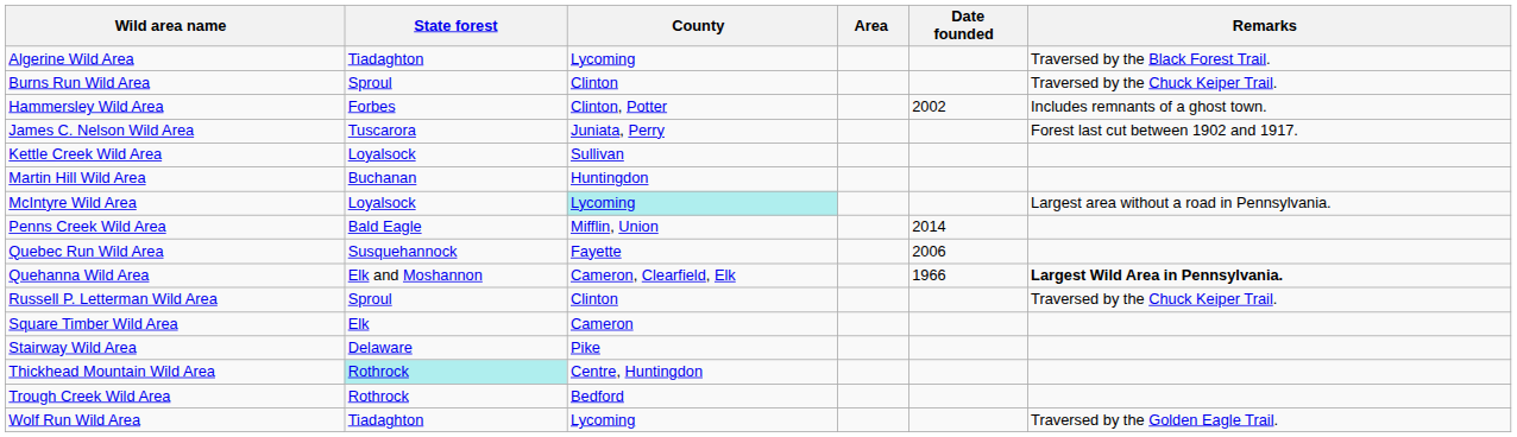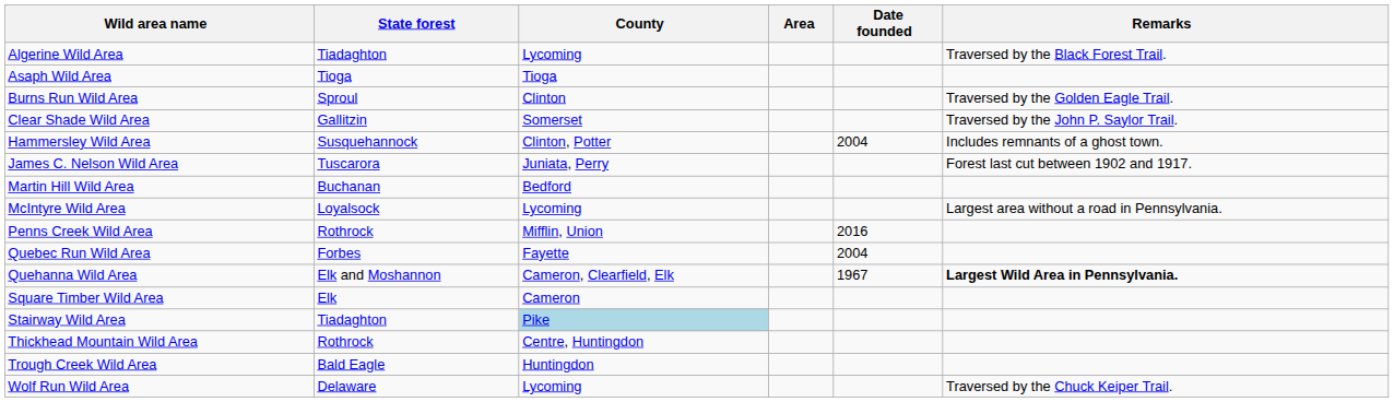 <table class="wikitable sortable" style="width:100%">
 <tr>
 <th width="*">Wild area name  </th>
 <th width="*"><a href='#'>State forest</a></th>
 <th width="*">County  </th>
 <th width="*">Area </th>
 <th width="*">Date <br>founded  <br></th>
 <th width="*" class="unsortable">Remarks  <br></th>
 </tr>
 <tr ->
 <td><a href='#'>Algerine Wild Area</a></td>
 <td><a href='#'>Tiadaghton</a></td>
 <td><a href='#'>Lycoming</a></td>
 <td></td>
 <td></td>
 <td>Traversed by the <a href='#'>Black Forest Trail</a>.</td>
 </tr>
 <tr ->
+<td><a href='#'>Asaph Wild Area</a></td>
+<td><a href='#'>Tioga</a></td>
+<td><a href='#'>Tioga</a></td>
+<td></td>
+<td></td>
+<td></td>
+</tr>
+<tr ->
 <td><a href='#'>Burns Run Wild Area</a></td>
 <td><a href='#'>Sproul</a></td>
 <td><a href='#'>Clinton</a></td>
 <td></td>
 <td></td>
-<td>Traversed by the <a href='#'>Chuck Keiper Trail</a>.</td>
+<td>Traversed by the <a href='#'>Golden Eagle Trail</a>.</td>
+</tr>
+<tr ->
+<td><a href='#'>Clear Shade Wild Area</a></td>
+<td><a href='#'>Gallitzin</a></td>
+<td><a href='#'>Somerset</a></td>
+<td></td>
+<td></td>
+<td>Traversed by the <a href='#'>John P. Saylor Trail</a>.</td>
 </tr>
 <tr ->
 <td><a href='#'>Hammersley Wild Area</a></td>
-<td><a href='#'>Forbes</a></td>
+<td><a href='#'>Susquehannock</a></td>
 <td><a href='#'>Clinton</a>, <a href='#'>Potter</a></td>
 <td></td>
-<td>2002</td>
+<td>2004</td>
 <td>Includes remnants of a ghost town.</td>
 </tr>
 <tr ->
 <td><a href='#'>James C. Nelson Wild Area</a></td>
 <td><a href='#'>Tuscarora</a></td>
 <td><a href='#'>Juniata</a>, <a href='#'>Perry</a></td>
 <td></td>
 <td></td>
 <td>Forest last cut between 1902 and 1917.</td>
 </tr>
 <tr ->
-<td><a href='#'>Kettle Creek Wild Area</a></td>
-<td><a href='#'>Loyalsock</a></td>
-<td><a href='#'>Sullivan</a></td>
-<td></td>
-<td></td>
-<td></td>
-</tr>
-<tr ->
 <td><a href='#'>Martin Hill Wild Area</a></td>
 <td><a href='#'>Buchanan</a></td>
-<td><a href='#'>Huntingdon</a></td>
+<td><a href='#'>Bedford</a></td>
 <td></td>
 <td></td>
 <td></td>
 </tr>
 <tr ->
 <td><a href='#'>McIntyre Wild Area</a></td>
 <td><a href='#'>Loyalsock</a></td>
-<td style="background: paleturquoise;"><a href='#'>Lycoming</a></td>
+<td><a href='#'>Lycoming</a></td>
 <td></td>
 <td></td>
 <td>Largest area without a road in Pennsylvania.</td>
 </tr>
 <tr ->
 <td><a href='#'>Penns Creek Wild Area</a></td>
-<td><a href='#'>Bald Eagle</a></td>
+<td><a href='#'>Rothrock</a></td>
 <td><a href='#'>Mifflin</a>, <a href='#'>Union</a></td>
 <td></td>
-<td>2014</td>
+<td>2016</td>
 <td></td>
 </tr>
 <tr ->
 <td><a href='#'>Quebec Run Wild Area</a></td>
-<td><a href='#'>Susquehannock</a></td>
+<td><a href='#'>Forbes</a></td>
 <td><a href='#'>Fayette</a></td>
 <td></td>
-<td>2006</td>
+<td>2004</td>
 <td></td>
 </tr>
 <tr ->
 <td><a href='#'>Quehanna Wild Area</a></td>
 <td><a href='#'>Elk</a> and <a href='#'>Moshannon</a></td>
 <td><a href='#'>Cameron</a>, <a href='#'>Clearfield</a>, <a href='#'>Elk</a></td>
 <td></td>
-<td>1966</td>
+<td>1967</td>
 <td><strong>Largest Wild Area in Pennsylvania.</strong></td>
-</tr>
-<tr ->
-<td><a href='#'>Russell P. Letterman Wild Area</a></td>
-<td><a href='#'>Sproul</a></td>
-<td><a href='#'>Clinton</a></td>
-<td></td>
-<td></td>
-<td>Traversed by the <a href='#'>Chuck Keiper Trail</a>.</td>
 </tr>
 <tr ->
 <td><a href='#'>Square Timber Wild Area</a></td>
 <td><a href='#'>Elk</a></td>
 <td><a href='#'>Cameron</a></td>
 <td></td>
 <td></td>
 <td></td>
 </tr>
 <tr ->
 <td><a href='#'>Stairway Wild Area</a></td>
-<td><a href='#'>Delaware</a></td>
-<td><a href='#'>Pike</a></td>
+<td><a href='#'>Tiadaghton</a></td>
+<td style="background: lightblue;"><a href='#'>Pike</a></td>
 <td></td>
 <td></td>
 <td></td>
 </tr>
 <tr ->
 <td><a href='#'>Thickhead Mountain Wild Area</a></td>
-<td style="background: paleturquoise;"><a href='#'>Rothrock</a></td>
+<td><a href='#'>Rothrock</a></td>
 <td><a href='#'>Centre</a>, <a href='#'>Huntingdon</a></td>
 <td></td>
 <td></td>
 <td></td>
 </tr>
 <tr ->
 <td><a href='#'>Trough Creek Wild Area</a></td>
-<td><a href='#'>Rothrock</a></td>
-<td><a href='#'>Bedford</a></td>
+<td><a href='#'>Bald Eagle</a></td>
+<td><a href='#'>Huntingdon</a></td>
 <td></td>
 <td></td>
 <td></td>
 </tr>
 <tr ->
 <td><a href='#'>Wolf Run Wild Area</a></td>
-<td><a href='#'>Tiadaghton</a></td>
+<td><a href='#'>Delaware</a></td>
 <td><a href='#'>Lycoming</a></td>
 <td></td>
 <td></td>
-<td>Traversed by the <a href='#'>Golden Eagle Trail</a>.</td>
+<td>Traversed by the <a href='#'>Chuck Keiper Trail</a>.</td>
 </tr>
 </table>
